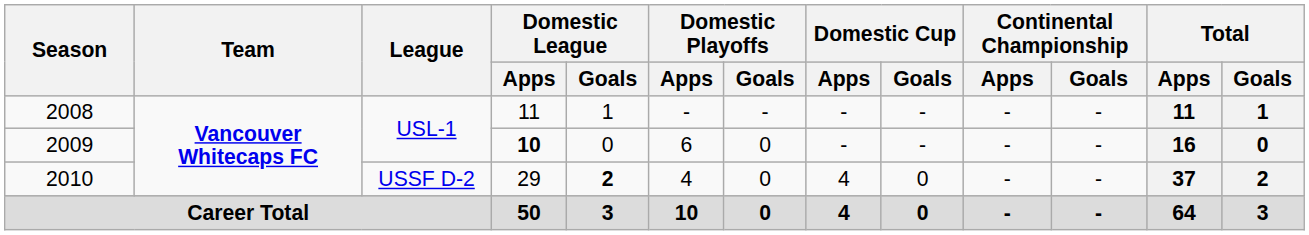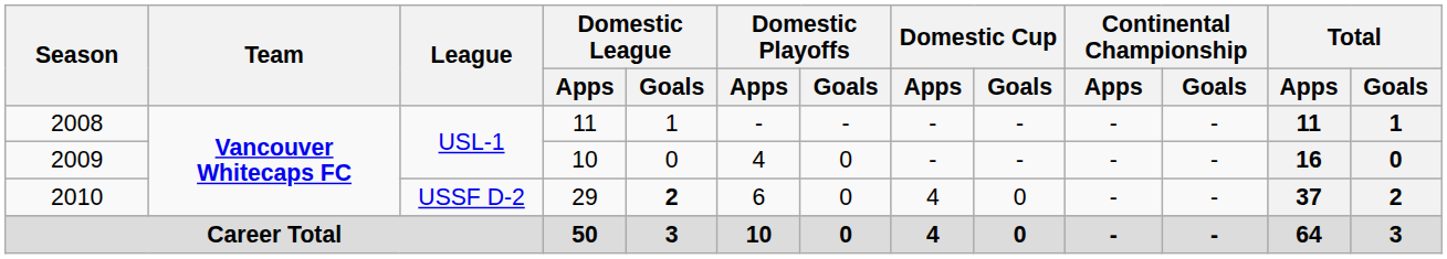 <table class="wikitable" style=font-size:90% text-align: center width=70%>
 <tr>
 <th rowspan=2 width=8%><strong>Season</strong></th>
 <th rowspan=2 width=14%><strong>Team</strong></th>
 <th rowspan=2 width=8%><strong>League</strong></th>
 <th colspan=2 width=8%>Domestic League</th>
 <th colspan=2 width=8%>Domestic Playoffs</th>
 <th colspan=2 width=8%>Domestic Cup</th>
 <th colspan=2 width=8%>Continental Championship</th>
 <th colspan=2 width=8%>Total</th>
 </tr>
 <tr>
 <th align=center><strong>Apps</strong></th>
 <th align=center><strong>Goals</strong></th>
 <th align=center><strong>Apps</strong></th>
 <th align=center><strong>Goals</strong></th>
 <th align=center><strong>Apps</strong></th>
 <th align=center><strong>Goals</strong></th>
 <th align=center><strong>Apps</strong></th>
 <th align=center><strong>Goals</strong></th>
 <th align=center><strong>Apps</strong></th>
 <th align=center><strong>Goals</strong></th>
 </tr>
 <tr>
 <td rowspan=1 align=center>2008</td>
 <td rowspan=3 align=center><strong><a href='#'>Vancouver Whitecaps FC</a></strong></td>
 <td rowspan=2 align=center><a href='#'>USL-1</a></td>
 <td align=center>11</td>
 <td align=center>1</td>
 <td align=center>-</td>
 <td align=center>-</td>
 <td align=center>-</td>
 <td align=center>-</td>
 <td align=center>-</td>
 <td align=center>-</td>
 <th align=center><strong>11</strong></th>
 <th align=center><strong>1</strong></th>
 </tr>
 <tr>
 <td rowspan=1 align=center>2009</td>
-<td align=center><strong>10</strong></td>
+<td align=center>10</td>
 <td align=center>0</td>
-<td align=center>6</td>
+<td align=center>4</td>
 <td align=center>0</td>
 <td align=center>-</td>
 <td align=center>-</td>
 <td align=center>-</td>
 <td align=center>-</td>
 <th align=center><strong>16</strong></th>
 <th align=center><strong>0</strong></th>
 </tr>
 <tr>
 <td rowspan=1 align=center>2010</td>
 <td rowspan=1 align=center><a href='#'>USSF D-2</a></td>
 <td align=center>29</td>
 <td align=center><strong>2</strong></td>
-<td align=center>4</td>
+<td align=center>6</td>
 <td align=center>0</td>
 <td align=center>4</td>
 <td align=center>0</td>
 <td align=center>-</td>
 <td align=center>-</td>
 <th align=center><strong>37</strong></th>
 <th align=center><strong>2</strong></th>
 </tr>
 <tr>
 <th style="background: #DCDCDC" colspan="3"><strong>Career Total</strong></th>
 <th style="background: #DCDCDC" align=center><strong>50</strong></th>
 <th style="background: #DCDCDC" align=center><strong>3</strong></th>
 <th style="background: #DCDCDC" align=center><strong>10</strong></th>
 <th style="background: #DCDCDC" align=center><strong>0</strong></th>
 <th style="background: #DCDCDC" align=center><strong>4</strong></th>
 <th style="background: #DCDCDC" align=center><strong>0</strong></th>
 <th style="background: #DCDCDC" align=center><strong>-</strong></th>
 <th style="background: #DCDCDC" align=center><strong>-</strong></th>
 <th style="background: #DCDCDC" align=center><strong>64</strong></th>
 <th style="background: #DCDCDC" align=center><strong>3</strong></th>
 </tr>
 </table>
